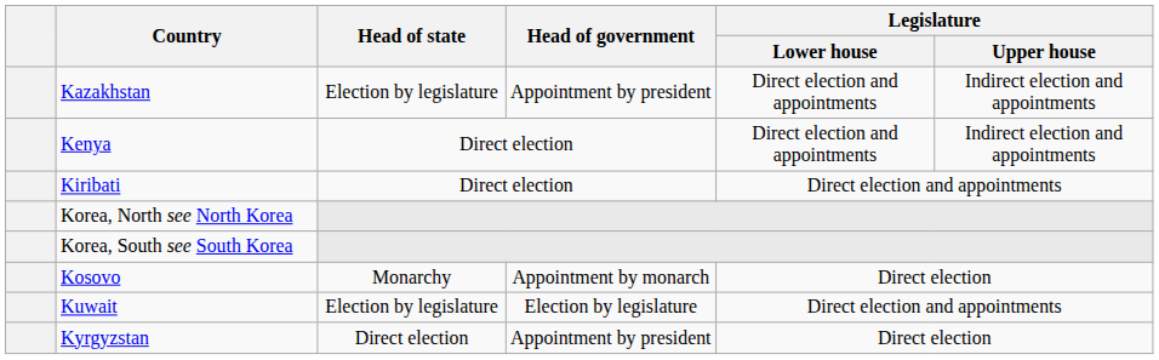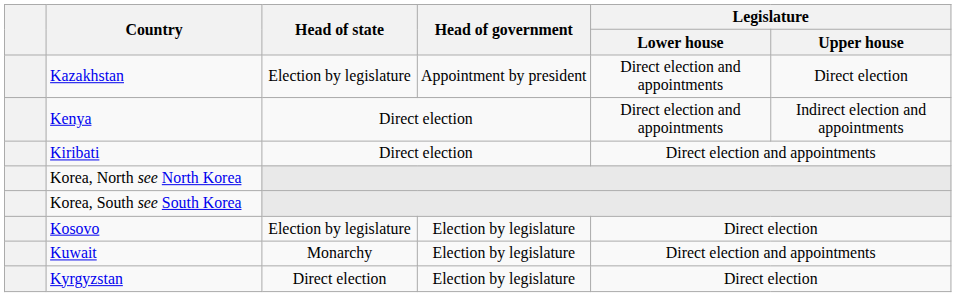 <table class="wikitable" style="text-align:center">
 <tr>
 <th width=35 rowspan=2></th>
 <th width=210 rowspan=2>Country</th>
 <th width=150 rowspan=2>Head of state</th>
 <th rowspan="2">Head of government</th>
 <th colspan=2>Legislature</th>
 </tr>
 <tr>
 <th width=175>Lower house</th>
 <th width=175>Upper house</th>
 </tr>
 <tr>
 <th></th>
 <td style="text-align:left"><a href='#'>Kazakhstan</a></td>
 <td>Election by legislature</td>
 <td>Appointment by president</td>
 <td>Direct election and appointments</td>
-<td>Indirect election and appointments</td>
+<td>Direct election</td>
 </tr>
 <tr>
 <th></th>
 <td style="text-align:left"><a href='#'>Kenya</a></td>
 <td colspan=2>Direct election</td>
 <td>Direct election and appointments</td>
 <td>Indirect election and appointments</td>
 </tr>
 <tr>
 <th></th>
 <td style="text-align:left"><a href='#'>Kiribati</a></td>
 <td colspan=2>Direct election</td>
 <td colspan=2>Direct election and appointments</td>
 </tr>
 <tr>
 <th></th>
 <td style="text-align:left">Korea, North <em>see</em> <a href='#'>North Korea</a></td>
 <td style="background-color: #E9E9E9" colspan="4"></td>
 </tr>
 <tr>
 <th></th>
 <td style="text-align:left">Korea, South <em>see</em> <a href='#'>South Korea</a></td>
 <td style="background-color: #E9E9E9" colspan="4"></td>
 </tr>
 <tr>
 <th></th>
 <td style="text-align:left"><a href='#'>Kosovo</a></td>
-<td>Monarchy</td>
-<td>Appointment by monarch</td>
+<td>Election by legislature</td>
+<td>Election by legislature</td>
 <td colspan=2>Direct election</td>
 </tr>
 <tr>
 <th></th>
 <td style="text-align:left"><a href='#'>Kuwait</a></td>
-<td>Election by legislature</td>
+<td>Monarchy</td>
 <td>Election by legislature</td>
 <td colspan=2>Direct election and appointments</td>
 </tr>
 <tr>
 <th></th>
 <td style="text-align:left"><a href='#'>Kyrgyzstan</a></td>
 <td>Direct election</td>
-<td>Appointment by president</td>
+<td>Election by legislature</td>
 <td colspan=2>Direct election</td>
 </tr>
 </table>
